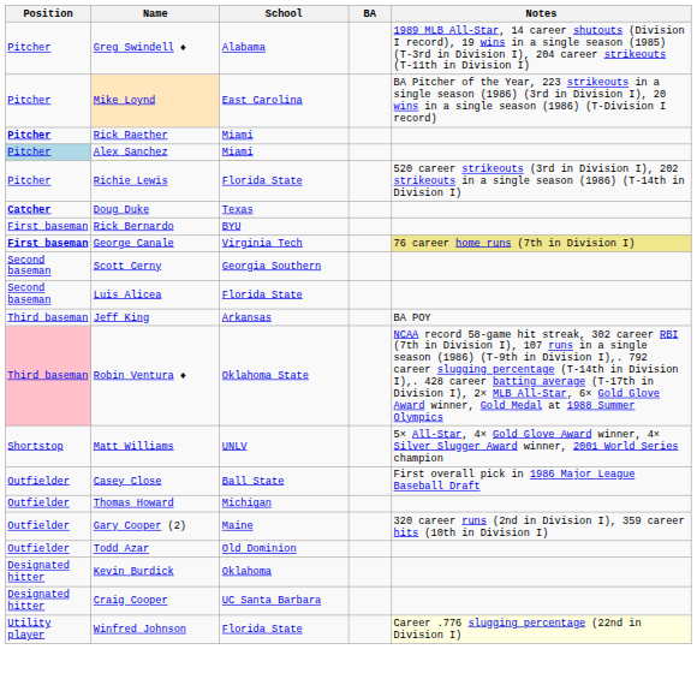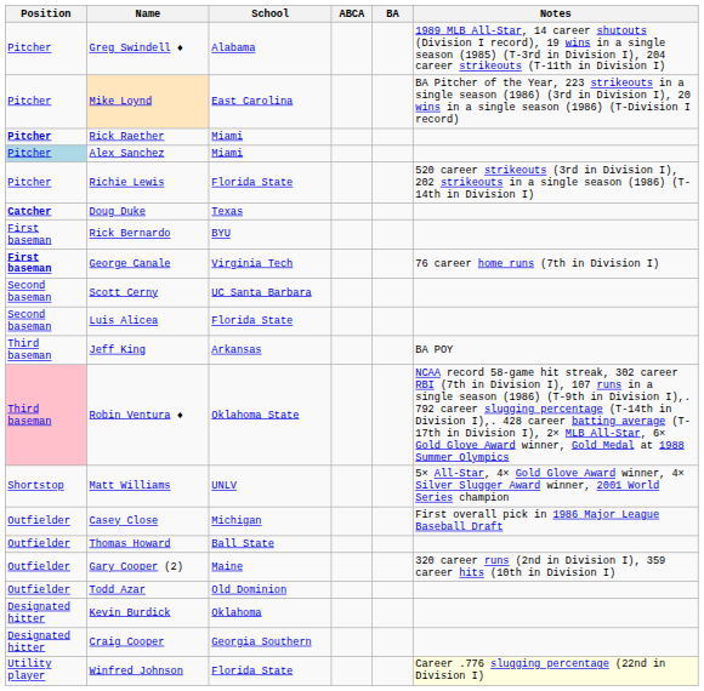 <table class="wikitable sortable" style="width:98%;">
 <tr>
 <th width=10%>Position</th>
 <th width=15%>Name</th>
 <th width=15%>School</th>
+<th width=5%>ABCA</th>
 <th width=5%>BA</th>
 <th width=35% class="unsortable">Notes</th>
 </tr>
 <tr>
 <td><a href='#'>Pitcher</a></td>
 <td><a href='#'>Greg Swindell</a> ♦</td>
 <td><a href='#'>Alabama</a></td>
 <td></td>
+<td></td>
 <td><a href='#'>1989 MLB All-Star</a>, 14 career <a href='#'>shutouts</a> (Division I record), 19 <a href='#'>wins</a> in a single season (1985) (T-3rd in Division I), 204 career <a href='#'>strikeouts</a> (T-11th in Division I)</td>
 </tr>
 <tr>
 <td><a href='#'>Pitcher</a></td>
 <td style="background-color:#FFE6BD"><a href='#'>Mike Loynd</a></td>
 <td><a href='#'>East Carolina</a></td>
+<td></td>
 <td></td>
 <td>BA Pitcher of the Year, 223 <a href='#'>strikeouts</a> in a single season (1986) (3rd in Division I), 20 <a href='#'>wins</a> in a single season (1986) (T-Division I record)</td>
 </tr>
 <tr>
 <td><strong><a href='#'>Pitcher</a></strong></td>
 <td><a href='#'>Rick Raether</a></td>
 <td><a href='#'>Miami</a></td>
 <td></td>
 <td></td>
+<td></td>
 </tr>
 <tr>
 <td style="background: lightblue;"><a href='#'>Pitcher</a></td>
 <td><a href='#'>Alex Sanchez</a></td>
 <td><a href='#'>Miami</a></td>
 <td></td>
 <td></td>
+<td></td>
 </tr>
 <tr>
 <td><a href='#'>Pitcher</a></td>
 <td><a href='#'>Richie Lewis</a></td>
 <td><a href='#'>Florida State</a></td>
+<td></td>
 <td></td>
 <td>520 career <a href='#'>strikeouts</a> (3rd in Division I), 202 <a href='#'>strikeouts</a> in a single season (1986) (T-14th in Division I)</td>
 </tr>
 <tr>
 <td><strong><a href='#'>Catcher</a></strong></td>
 <td><a href='#'>Doug Duke</a></td>
 <td><a href='#'>Texas</a></td>
 <td></td>
 <td></td>
+<td></td>
 </tr>
 <tr>
 <td><a href='#'>First baseman</a></td>
 <td><a href='#'>Rick Bernardo</a></td>
 <td><a href='#'>BYU</a></td>
+<td></td>
 <td></td>
 <td></td>
 </tr>
 <tr>
 <td><strong><a href='#'>First baseman</a></strong></td>
 <td><a href='#'>George Canale</a></td>
 <td><a href='#'>Virginia Tech</a></td>
 <td></td>
-<td style="background: khaki;">76 career <a href='#'>home runs</a> (7th in Division I)</td>
+<td></td>
+<td>76 career <a href='#'>home runs</a> (7th in Division I)</td>
 </tr>
 <tr>
 <td><a href='#'>Second baseman</a></td>
 <td><a href='#'>Scott Cerny</a></td>
-<td><a href='#'>Georgia Southern</a></td>
+<td><a href='#'>UC Santa Barbara</a></td>
+<td></td>
 <td></td>
 <td></td>
 </tr>
 <tr>
 <td><a href='#'>Second baseman</a></td>
 <td><a href='#'>Luis Alicea</a></td>
 <td><a href='#'>Florida State</a></td>
 <td></td>
 <td></td>
+<td></td>
 </tr>
 <tr>
 <td><a href='#'>Third baseman</a></td>
 <td><a href='#'>Jeff King</a></td>
 <td><a href='#'>Arkansas</a></td>
+<td></td>
 <td></td>
 <td>BA POY</td>
 </tr>
 <tr>
 <td style="background: pink;"><a href='#'>Third baseman</a></td>
 <td><a href='#'>Robin Ventura</a> ♦</td>
 <td><a href='#'>Oklahoma State</a></td>
 <td></td>
+<td></td>
 <td><a href='#'>NCAA</a> record 58-game hit streak, 302 career <a href='#'>RBI</a> (7th in Division I), 107 <a href='#'>runs</a> in a single season (1986) (T-9th in Division I),. 792 career <a href='#'>slugging percentage</a> (T-14th in Division I),. 428 career <a href='#'>batting average</a> (T-17th in Division I), 2× <a href='#'>MLB All-Star</a>, 6× <a href='#'>Gold Glove Award</a> winner, <a href='#'>Gold Medal</a> at <a href='#'>1988 Summer Olympics</a></td>
 </tr>
 <tr>
 <td><a href='#'>Shortstop</a></td>
 <td><a href='#'>Matt Williams</a></td>
 <td><a href='#'>UNLV</a></td>
 <td></td>
+<td></td>
 <td>5× <a href='#'>All-Star</a>, 4× <a href='#'>Gold Glove Award</a> winner, 4× <a href='#'>Silver Slugger Award</a> winner, <a href='#'>2001 World Series</a> champion</td>
 </tr>
 <tr>
 <td><a href='#'>Outfielder</a></td>
 <td><a href='#'>Casey Close</a></td>
-<td><a href='#'>Ball State</a></td>
+<td><a href='#'>Michigan</a></td>
+<td></td>
 <td></td>
 <td>First overall pick in <a href='#'>1986 Major League Baseball Draft</a></td>
 </tr>
 <tr>
 <td><a href='#'>Outfielder</a></td>
 <td><a href='#'>Thomas Howard</a></td>
-<td><a href='#'>Michigan</a></td>
+<td><a href='#'>Ball State</a></td>
+<td></td>
 <td></td>
 <td></td>
 </tr>
 <tr>
 <td><a href='#'>Outfielder</a></td>
 <td><a href='#'>Gary Cooper</a> (2)</td>
 <td><a href='#'>Maine</a></td>
+<td></td>
 <td></td>
 <td>320 career <a href='#'>runs</a> (2nd in Division I), 359 career <a href='#'>hits</a> (10th in Division I)</td>
 </tr>
 <tr>
 <td><a href='#'>Outfielder</a></td>
 <td><a href='#'>Todd Azar</a></td>
 <td><a href='#'>Old Dominion</a></td>
 <td></td>
 <td></td>
+<td></td>
 </tr>
 <tr>
 <td><a href='#'>Designated hitter</a></td>
 <td><a href='#'>Kevin Burdick</a></td>
 <td><a href='#'>Oklahoma</a></td>
 <td></td>
 <td></td>
+<td></td>
 </tr>
 <tr>
 <td><a href='#'>Designated hitter</a></td>
 <td><a href='#'>Craig Cooper</a></td>
-<td><a href='#'>UC Santa Barbara</a></td>
+<td><a href='#'>Georgia Southern</a></td>
+<td></td>
 <td></td>
 <td></td>
 </tr>
 <tr>
 <td><a href='#'>Utility player</a></td>
 <td><a href='#'>Winfred Johnson</a></td>
 <td><a href='#'>Florida State</a></td>
 <td></td>
+<td></td>
 <td style="background: lightyellow;">Career .776 <a href='#'>slugging percentage</a> (22nd in Division I)</td>
 </tr>
 </table>
